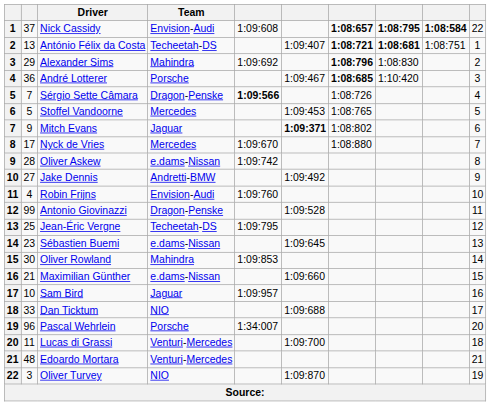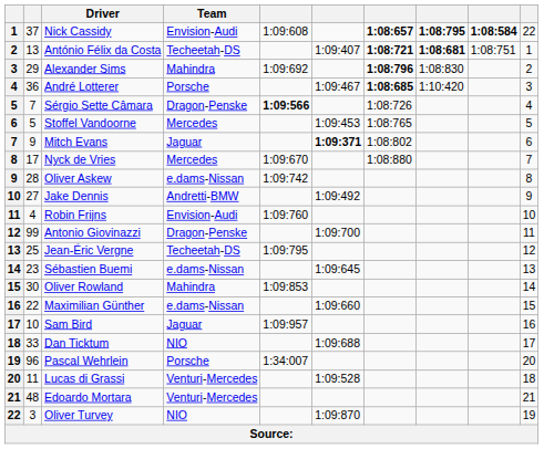 <table class="wikitable sortable" style="font-size: 85%">
 <tr>
 <th scope="col"></th>
 <th scope="col"></th>
 <th scope="col">Driver</th>
 <th scope="col">Team</th>
 <th scope="col"></th>
 <th scope="col"></th>
 <th scope="col"></th>
 <th scope="col"></th>
 <th scope="col"></th>
 <th scope="col"></th>
 </tr>
 <tr>
 <th scope="row">1</th>
 <td align="center">37</td>
 <td data-sort-value="CAS"> <a href='#'>Nick Cassidy</a></td>
 <td><a href='#'>Envision</a>-<a href='#'>Audi</a></td>
 <td>1:09:608</td>
 <td></td>
 <td><strong>1:08:657</strong></td>
 <td><strong>1:08:795</strong></td>
 <td><strong>1:08:584</strong></td>
 <td align="center">22</td>
 </tr>
 <tr>
 <th scope="row">2</th>
 <td align="center">13</td>
 <td data-sort-value="DAC"> <a href='#'>António Félix da Costa</a></td>
 <td><a href='#'>Techeetah</a>-<a href='#'>DS</a></td>
 <td></td>
 <td>1:09:407</td>
 <td><strong>1:08:721</strong></td>
 <td><strong>1:08:681</strong></td>
 <td>1:08:751</td>
 <td align="center">1</td>
 </tr>
 <tr>
 <th scope="row">3</th>
 <td align="center">29</td>
 <td data-sort-value="SIM"> <a href='#'>Alexander Sims</a></td>
 <td><a href='#'>Mahindra</a></td>
 <td>1:09:692</td>
 <td></td>
 <td><strong>1:08:796</strong></td>
 <td>1:08:830</td>
 <td></td>
 <td align="center">2</td>
 </tr>
 <tr>
 <th scope="row">4</th>
 <td align="center">36</td>
 <td data-sort-value="LOT"> <a href='#'>André Lotterer</a></td>
 <td><a href='#'>Porsche</a></td>
 <td></td>
 <td>1:09:467</td>
 <td><strong>1:08:685</strong></td>
 <td>1:10:420</td>
 <td></td>
 <td align="center">3</td>
 </tr>
 <tr>
 <th scope="row">5</th>
 <td align="center">7</td>
 <td data-sort-value="SET"> <a href='#'>Sérgio Sette Câmara</a></td>
 <td><a href='#'>Dragon</a>-<a href='#'>Penske</a></td>
 <td><strong>1:09:566</strong></td>
 <td></td>
 <td>1:08:726</td>
 <td></td>
 <td></td>
 <td align="center">4</td>
 </tr>
 <tr>
 <th scope="row">6</th>
 <td align="center">5</td>
 <td data-sort-value="VAN"> <a href='#'>Stoffel Vandoorne</a></td>
 <td><a href='#'>Mercedes</a></td>
 <td></td>
 <td>1:09:453</td>
 <td>1:08:765</td>
 <td></td>
 <td></td>
 <td align="center">5</td>
 </tr>
 <tr>
 <th scope="row">7</th>
 <td align="center">9</td>
 <td data-sort-value="EVA"> <a href='#'>Mitch Evans</a></td>
 <td><a href='#'>Jaguar</a></td>
 <td></td>
 <td><strong>1:09:371</strong></td>
 <td>1:08:802</td>
 <td></td>
 <td></td>
 <td align="center">6</td>
 </tr>
 <tr>
 <th scope="row">8</th>
 <td align="center">17</td>
 <td data-sort-value="DEV"> <a href='#'>Nyck de Vries</a></td>
 <td><a href='#'>Mercedes</a></td>
 <td>1:09:670</td>
 <td></td>
 <td>1:08:880</td>
 <td></td>
 <td></td>
 <td align="center">7</td>
 </tr>
 <tr>
 <th scope="row">9</th>
 <td align="center">28</td>
 <td data-sort-value="ASK"> <a href='#'>Oliver Askew</a></td>
 <td><a href='#'>e.dams</a>-<a href='#'>Nissan</a></td>
 <td>1:09:742</td>
 <td></td>
 <td></td>
 <td></td>
 <td></td>
 <td align="center">8</td>
 </tr>
 <tr>
 <th scope="row">10</th>
 <td align="center">27</td>
 <td data-sort-value="DEN"> <a href='#'>Jake Dennis</a></td>
 <td><a href='#'>Andretti</a>-<a href='#'>BMW</a></td>
 <td></td>
 <td>1:09:492</td>
 <td></td>
 <td></td>
 <td></td>
 <td align="center">9</td>
 </tr>
 <tr>
 <th scope="row">11</th>
 <td align="center">4</td>
 <td data-sort-value="FRI"> <a href='#'>Robin Frijns</a></td>
 <td><a href='#'>Envision</a>-<a href='#'>Audi</a></td>
 <td>1:09:760</td>
 <td></td>
 <td></td>
 <td></td>
 <td></td>
 <td align="center">10</td>
 </tr>
 <tr>
 <th scope="row">12</th>
 <td align="center">99</td>
 <td data-sort-value="GIO"> <a href='#'>Antonio Giovinazzi</a></td>
 <td><a href='#'>Dragon</a>-<a href='#'>Penske</a></td>
 <td></td>
-<td>1:09:528</td>
+<td>1:09:700</td>
 <td></td>
 <td></td>
 <td></td>
 <td align="center">11</td>
 </tr>
 <tr>
 <th scope="row">13</th>
 <td align="center">25</td>
 <td data-sort-value="JEV"> <a href='#'>Jean-Éric Vergne</a></td>
 <td><a href='#'>Techeetah</a>-<a href='#'>DS</a></td>
 <td>1:09:795</td>
 <td></td>
 <td></td>
 <td></td>
 <td></td>
 <td align="center">12</td>
 </tr>
 <tr>
 <th scope="row">14</th>
 <td align="center">23</td>
 <td data-sort-value="BUE"> <a href='#'>Sébastien Buemi</a></td>
 <td><a href='#'>e.dams</a>-<a href='#'>Nissan</a></td>
 <td></td>
 <td>1:09:645</td>
 <td></td>
 <td></td>
 <td></td>
 <td align="center">13</td>
 </tr>
 <tr>
 <th scope="row">15</th>
 <td align="center">30</td>
 <td data-sort-value="ROW"> <a href='#'>Oliver Rowland</a></td>
 <td><a href='#'>Mahindra</a></td>
 <td>1:09:853</td>
 <td></td>
 <td></td>
 <td></td>
 <td></td>
 <td align="center">14</td>
 </tr>
 <tr>
 <th scope="row">16</th>
-<td align="center">21</td>
+<td align="center">22</td>
 <td data-sort-value="GUE"> <a href='#'>Maximilian Günther</a></td>
 <td><a href='#'>e.dams</a>-<a href='#'>Nissan</a></td>
 <td></td>
 <td>1:09:660</td>
 <td></td>
 <td></td>
 <td></td>
 <td align="center">15</td>
 </tr>
 <tr>
 <th scope="row">17</th>
 <td align="center">10</td>
 <td data-sort-value="BIR"> <a href='#'>Sam Bird</a></td>
 <td><a href='#'>Jaguar</a></td>
 <td>1:09:957</td>
 <td></td>
 <td></td>
 <td></td>
 <td></td>
 <td align="center">16</td>
 </tr>
 <tr>
 <th scope="row">18</th>
 <td align="center">33</td>
 <td data-sort-value="TIC"> <a href='#'>Dan Ticktum</a></td>
 <td><a href='#'>NIO</a></td>
 <td></td>
 <td>1:09:688</td>
 <td></td>
 <td></td>
 <td></td>
 <td align="center">17</td>
 </tr>
 <tr>
 <th scope="row">19</th>
 <td align="center">96</td>
 <td data-sort-value="WEH"> <a href='#'>Pascal Wehrlein</a></td>
 <td><a href='#'>Porsche</a></td>
 <td>1:34:007</td>
 <td></td>
 <td></td>
 <td></td>
 <td></td>
 <td align="center">20</td>
 </tr>
 <tr>
 <th scope="row">20</th>
 <td align="center">11</td>
 <td data-sort-value="DIG"> <a href='#'>Lucas di Grassi</a></td>
 <td><a href='#'>Venturi</a>-<a href='#'>Mercedes</a></td>
 <td></td>
-<td>1:09:700</td>
+<td>1:09:528</td>
 <td></td>
 <td></td>
 <td></td>
 <td align="center">18</td>
 </tr>
 <tr>
 <th scope="row">21</th>
 <td align="center">48</td>
 <td data-sort-value="MOR"> <a href='#'>Edoardo Mortara</a></td>
 <td><a href='#'>Venturi</a>-<a href='#'>Mercedes</a></td>
 <td></td>
 <td></td>
 <td></td>
 <td></td>
 <td></td>
 <td align="center">21</td>
 </tr>
 <tr>
 <th scope="row">22</th>
 <td align="center">3</td>
 <td data-sort-value="TUR"> <a href='#'>Oliver Turvey</a></td>
 <td><a href='#'>NIO</a></td>
 <td></td>
 <td>1:09:870</td>
 <td></td>
 <td></td>
 <td></td>
 <td align="center">19</td>
 </tr>
 <tr>
 <th colspan="10">Source:</th>
 </tr>
 </table>
